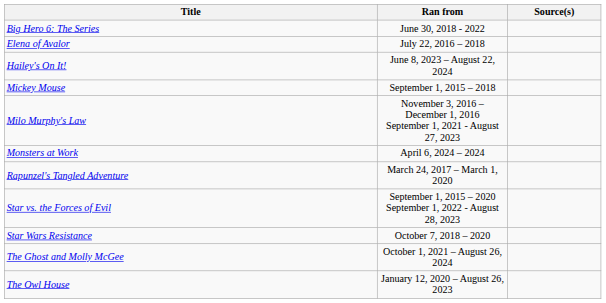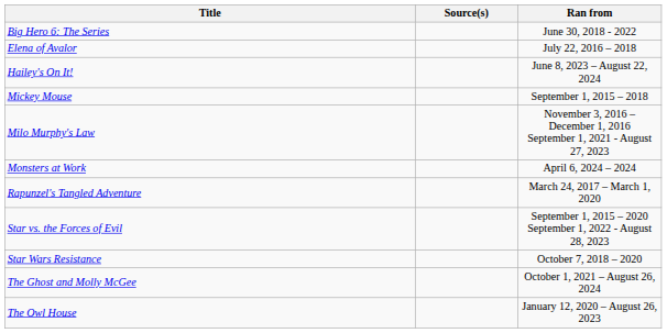 <table class="wikitable plainrowheaders sortable" style="width:75%;text-align:center;">
 <tr>
 <th scope="col" style="width:40%;">Title</th>
+<th scope="col" style="width:10%;">Source(s)</th>
 <th scope="col" style="width:14%;">Ran from</th>
-<th scope="col" style="width:10%;">Source(s)</th>
 </tr>
 <tr>
 <td scope="row" style="text-align:left;"><em><a href='#'>Big Hero 6: The Series</a></em></td>
+<td></td>
 <td>June 30, 2018 - 2022</td>
-<td></td>
 </tr>
 <tr>
 <td scope="row" style="text-align:left;"><em><a href='#'>Elena of Avalor</a></em></td>
+<td></td>
 <td>July 22, 2016 – 2018</td>
-<td></td>
 </tr>
 <tr>
 <td scope="row" style="text-align:left;"><em><a href='#'>Hailey's On It!</a></em></td>
+<td></td>
 <td>June 8, 2023 – August 22, 2024</td>
-<td></td>
 </tr>
 <tr>
 <td scope="row" style="text-align:left;"><em><a href='#'>Mickey Mouse</a></em></td>
+<td></td>
 <td>September 1, 2015 – 2018</td>
-<td></td>
 </tr>
 <tr>
 <td scope="row" style="text-align:left;"><em><a href='#'>Milo Murphy's Law</a></em></td>
+<td></td>
 <td>November 3, 2016 – December 1, 2016<br>September 1, 2021 - August 27, 2023</td>
-<td></td>
 </tr>
 <tr>
 <td scope="row" style="text-align:left;"><em><a href='#'>Monsters at Work</a></em></td>
+<td></td>
 <td>April 6, 2024 – 2024</td>
-<td></td>
 </tr>
 <tr>
 <td scope="row" style="text-align:left;"><em><a href='#'>Rapunzel's Tangled Adventure</a></em></td>
+<td></td>
 <td>March 24, 2017 – March 1, 2020</td>
-<td></td>
 </tr>
 <tr>
 <td scope="row" style="text-align:left;"><em><a href='#'>Star vs. the Forces of Evil</a></em></td>
+<td></td>
 <td>September 1, 2015 – 2020<br>September 1, 2022 - August 28, 2023</td>
-<td></td>
 </tr>
 <tr>
 <td scope="row" style="text-align:left;"><em><a href='#'>Star Wars Resistance</a></em></td>
+<td></td>
 <td>October 7, 2018 – 2020</td>
-<td></td>
 </tr>
 <tr>
 <td scope="row" style="text-align:left;"><em><a href='#'>The Ghost and Molly McGee</a></em></td>
+<td></td>
 <td>October 1, 2021 – August 26, 2024</td>
-<td></td>
 </tr>
 <tr>
 <td scope="row" style="text-align:left;"><em><a href='#'>The Owl House</a></em></td>
+<td></td>
 <td>January 12, 2020 – August 26, 2023</td>
-<td></td>
 </tr>
 </table>
